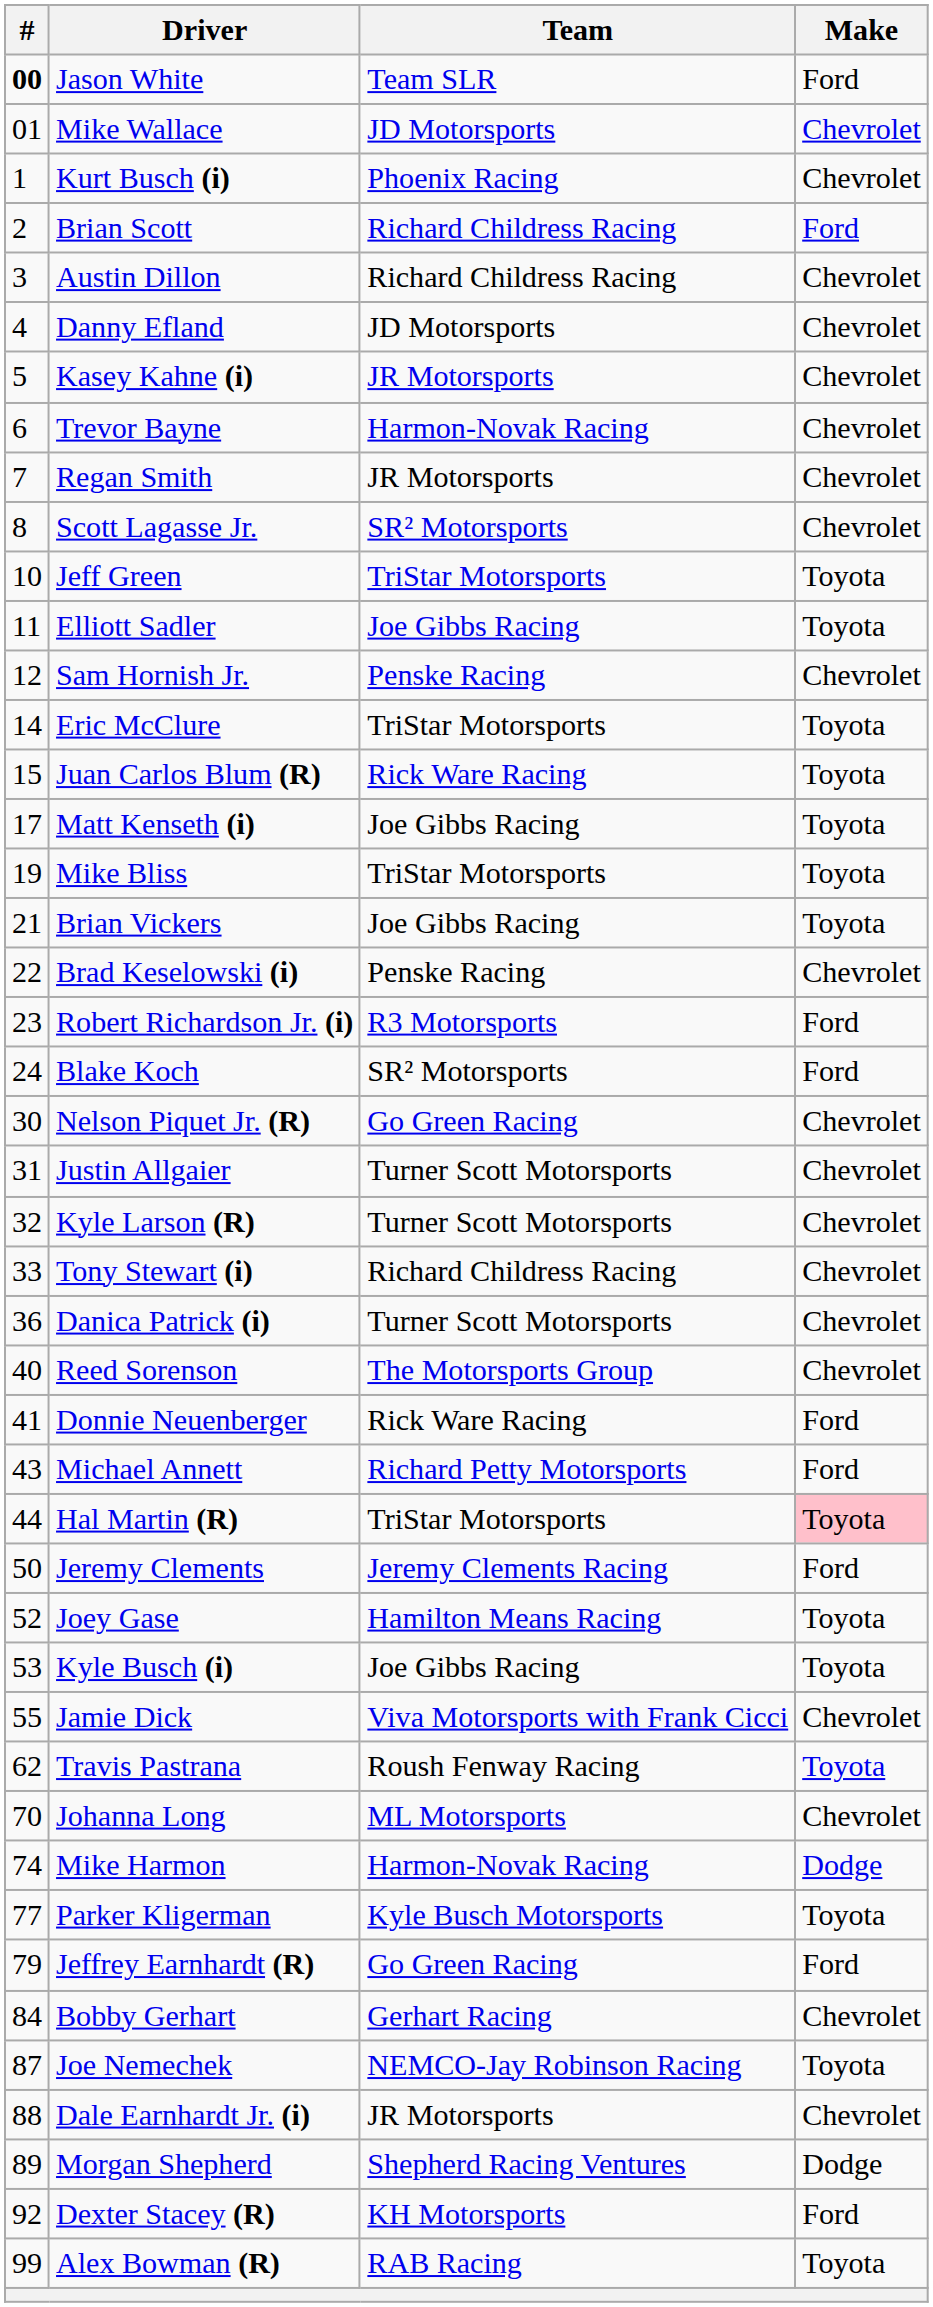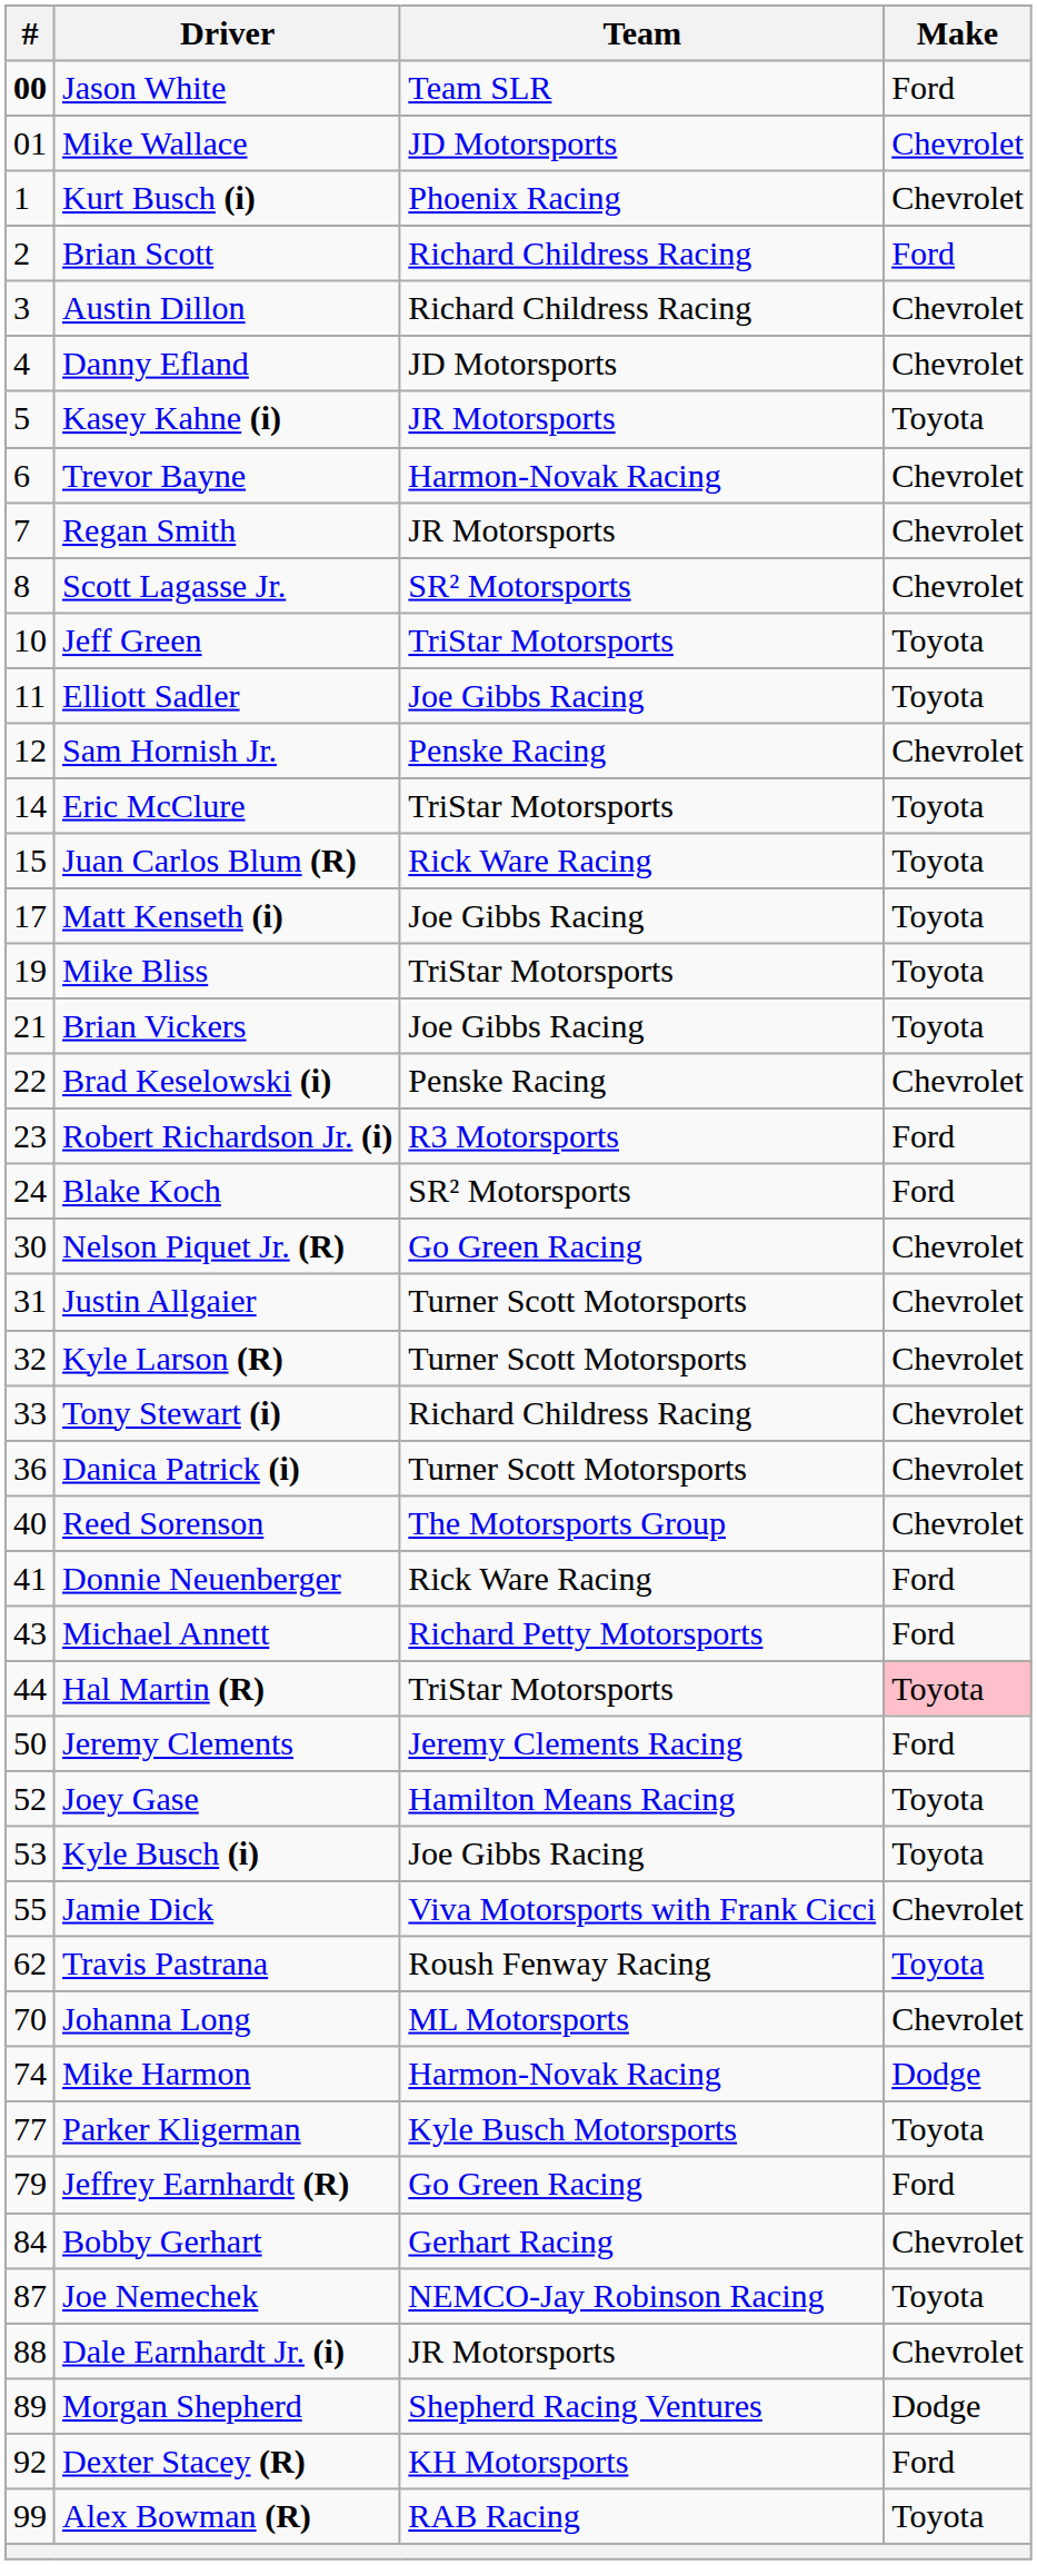 <table class="wikitable" style="font-size:95%">
 <tr>
 <th>#</th>
 <th>Driver</th>
 <th>Team</th>
 <th>Make</th>
 </tr>
 <tr>
 <td><strong>00</strong></td>
 <td><a href='#'>Jason White</a></td>
 <td><a href='#'>Team SLR</a></td>
 <td>Ford</td>
 </tr>
 <tr>
 <td>01</td>
 <td><a href='#'>Mike Wallace</a></td>
 <td><a href='#'>JD Motorsports</a></td>
 <td><a href='#'>Chevrolet</a></td>
 </tr>
 <tr>
 <td>1</td>
 <td><a href='#'>Kurt Busch</a> <strong>(i)</strong></td>
 <td><a href='#'>Phoenix Racing</a></td>
 <td>Chevrolet</td>
 </tr>
 <tr>
 <td>2</td>
 <td><a href='#'>Brian Scott</a></td>
 <td><a href='#'>Richard Childress Racing</a></td>
 <td><a href='#'>Ford</a></td>
 </tr>
 <tr>
 <td>3</td>
 <td><a href='#'>Austin Dillon</a></td>
 <td>Richard Childress Racing</td>
 <td>Chevrolet</td>
 </tr>
 <tr>
 <td>4</td>
 <td><a href='#'>Danny Efland</a></td>
 <td>JD Motorsports</td>
 <td>Chevrolet</td>
 </tr>
 <tr>
 <td>5</td>
 <td><a href='#'>Kasey Kahne</a> <strong>(i)</strong></td>
 <td><a href='#'>JR Motorsports</a></td>
-<td>Chevrolet</td>
+<td>Toyota</td>
 </tr>
 <tr>
 <td>6</td>
 <td><a href='#'>Trevor Bayne</a></td>
 <td><a href='#'>Harmon-Novak Racing</a></td>
 <td>Chevrolet</td>
 </tr>
 <tr>
 <td>7</td>
 <td><a href='#'>Regan Smith</a></td>
 <td>JR Motorsports</td>
 <td>Chevrolet</td>
 </tr>
 <tr>
 <td>8</td>
 <td><a href='#'>Scott Lagasse Jr.</a></td>
 <td><a href='#'>SR² Motorsports</a></td>
 <td>Chevrolet</td>
 </tr>
 <tr>
 <td>10</td>
 <td><a href='#'>Jeff Green</a></td>
 <td><a href='#'>TriStar Motorsports</a></td>
 <td>Toyota</td>
 </tr>
 <tr>
 <td>11</td>
 <td><a href='#'>Elliott Sadler</a></td>
 <td><a href='#'>Joe Gibbs Racing</a></td>
 <td>Toyota</td>
 </tr>
 <tr>
 <td>12</td>
 <td><a href='#'>Sam Hornish Jr.</a></td>
 <td><a href='#'>Penske Racing</a></td>
 <td>Chevrolet</td>
 </tr>
 <tr>
 <td>14</td>
 <td><a href='#'>Eric McClure</a></td>
 <td>TriStar Motorsports</td>
 <td>Toyota</td>
 </tr>
 <tr>
 <td>15</td>
 <td><a href='#'>Juan Carlos Blum</a> <strong>(R)</strong></td>
 <td><a href='#'>Rick Ware Racing</a></td>
 <td>Toyota</td>
 </tr>
 <tr>
 <td>17</td>
 <td><a href='#'>Matt Kenseth</a> <strong>(i)</strong></td>
 <td>Joe Gibbs Racing</td>
 <td>Toyota</td>
 </tr>
 <tr>
 <td>19</td>
 <td><a href='#'>Mike Bliss</a></td>
 <td>TriStar Motorsports</td>
 <td>Toyota</td>
 </tr>
 <tr>
 <td>21</td>
 <td><a href='#'>Brian Vickers</a></td>
 <td>Joe Gibbs Racing</td>
 <td>Toyota</td>
 </tr>
 <tr>
 <td>22</td>
 <td><a href='#'>Brad Keselowski</a> <strong>(i)</strong></td>
 <td>Penske Racing</td>
 <td>Chevrolet</td>
 </tr>
 <tr>
 <td>23</td>
 <td><a href='#'>Robert Richardson Jr.</a> <strong>(i)</strong></td>
 <td><a href='#'>R3 Motorsports</a></td>
 <td>Ford</td>
 </tr>
 <tr>
 <td>24</td>
 <td><a href='#'>Blake Koch</a></td>
 <td>SR² Motorsports</td>
 <td>Ford</td>
 </tr>
 <tr>
 <td>30</td>
 <td><a href='#'>Nelson Piquet Jr.</a> <strong>(R)</strong></td>
 <td><a href='#'>Go Green Racing</a></td>
 <td>Chevrolet</td>
 </tr>
 <tr>
 <td>31</td>
 <td><a href='#'>Justin Allgaier</a></td>
 <td>Turner Scott Motorsports</td>
 <td>Chevrolet</td>
 </tr>
 <tr>
 <td>32</td>
 <td><a href='#'>Kyle Larson</a> <strong>(R)</strong></td>
 <td>Turner Scott Motorsports</td>
 <td>Chevrolet</td>
 </tr>
 <tr>
 <td>33</td>
 <td><a href='#'>Tony Stewart</a> <strong>(i)</strong></td>
 <td>Richard Childress Racing</td>
 <td>Chevrolet</td>
 </tr>
 <tr>
 <td>36</td>
 <td><a href='#'>Danica Patrick</a> <strong>(i)</strong></td>
 <td>Turner Scott Motorsports</td>
 <td>Chevrolet</td>
 </tr>
 <tr>
 <td>40</td>
 <td><a href='#'>Reed Sorenson</a></td>
 <td><a href='#'>The Motorsports Group</a></td>
 <td>Chevrolet</td>
 </tr>
 <tr>
 <td>41</td>
 <td><a href='#'>Donnie Neuenberger</a></td>
 <td>Rick Ware Racing</td>
 <td>Ford</td>
 </tr>
 <tr>
 <td>43</td>
 <td><a href='#'>Michael Annett</a></td>
 <td><a href='#'>Richard Petty Motorsports</a></td>
 <td>Ford</td>
 </tr>
 <tr>
 <td>44</td>
 <td><a href='#'>Hal Martin</a> <strong>(R)</strong></td>
 <td>TriStar Motorsports</td>
 <td style="background: pink;">Toyota</td>
 </tr>
 <tr>
 <td>50</td>
 <td><a href='#'>Jeremy Clements</a></td>
 <td><a href='#'>Jeremy Clements Racing</a></td>
 <td>Ford</td>
 </tr>
 <tr>
 <td>52</td>
 <td><a href='#'>Joey Gase</a></td>
 <td><a href='#'>Hamilton Means Racing</a></td>
 <td>Toyota</td>
 </tr>
 <tr>
 <td>53</td>
 <td><a href='#'>Kyle Busch</a> <strong>(i)</strong></td>
 <td>Joe Gibbs Racing</td>
 <td>Toyota</td>
 </tr>
 <tr>
 <td>55</td>
 <td><a href='#'>Jamie Dick</a></td>
 <td><a href='#'>Viva Motorsports with Frank Cicci</a></td>
 <td>Chevrolet</td>
 </tr>
 <tr>
 <td>62</td>
 <td><a href='#'>Travis Pastrana</a></td>
 <td>Roush Fenway Racing</td>
 <td><a href='#'>Toyota</a></td>
 </tr>
 <tr>
 <td>70</td>
 <td><a href='#'>Johanna Long</a></td>
 <td><a href='#'>ML Motorsports</a></td>
 <td>Chevrolet</td>
 </tr>
 <tr>
 <td>74</td>
 <td><a href='#'>Mike Harmon</a></td>
 <td><a href='#'>Harmon-Novak Racing</a></td>
 <td><a href='#'>Dodge</a></td>
 </tr>
 <tr>
 <td>77</td>
 <td><a href='#'>Parker Kligerman</a></td>
 <td><a href='#'>Kyle Busch Motorsports</a></td>
 <td>Toyota</td>
 </tr>
 <tr>
 <td>79</td>
 <td><a href='#'>Jeffrey Earnhardt</a> <strong>(R)</strong></td>
 <td><a href='#'>Go Green Racing</a></td>
 <td>Ford</td>
 </tr>
 <tr>
 <td>84</td>
 <td><a href='#'>Bobby Gerhart</a></td>
 <td><a href='#'>Gerhart Racing</a></td>
 <td>Chevrolet</td>
 </tr>
 <tr>
 <td>87</td>
 <td><a href='#'>Joe Nemechek</a></td>
 <td><a href='#'>NEMCO-Jay Robinson Racing</a></td>
 <td>Toyota</td>
 </tr>
 <tr>
 <td>88</td>
 <td><a href='#'>Dale Earnhardt Jr.</a> <strong>(i)</strong></td>
 <td>JR Motorsports</td>
 <td>Chevrolet</td>
 </tr>
 <tr>
 <td>89</td>
 <td><a href='#'>Morgan Shepherd</a></td>
 <td><a href='#'>Shepherd Racing Ventures</a></td>
 <td>Dodge</td>
 </tr>
 <tr>
 <td>92</td>
 <td><a href='#'>Dexter Stacey</a> <strong>(R)</strong></td>
 <td><a href='#'>KH Motorsports</a></td>
 <td>Ford</td>
 </tr>
 <tr>
 <td>99</td>
 <td><a href='#'>Alex Bowman</a> <strong>(R)</strong></td>
 <td><a href='#'>RAB Racing</a></td>
 <td>Toyota</td>
 </tr>
 <tr>
 <th colspan="4"></th>
 </tr>
 </table>
